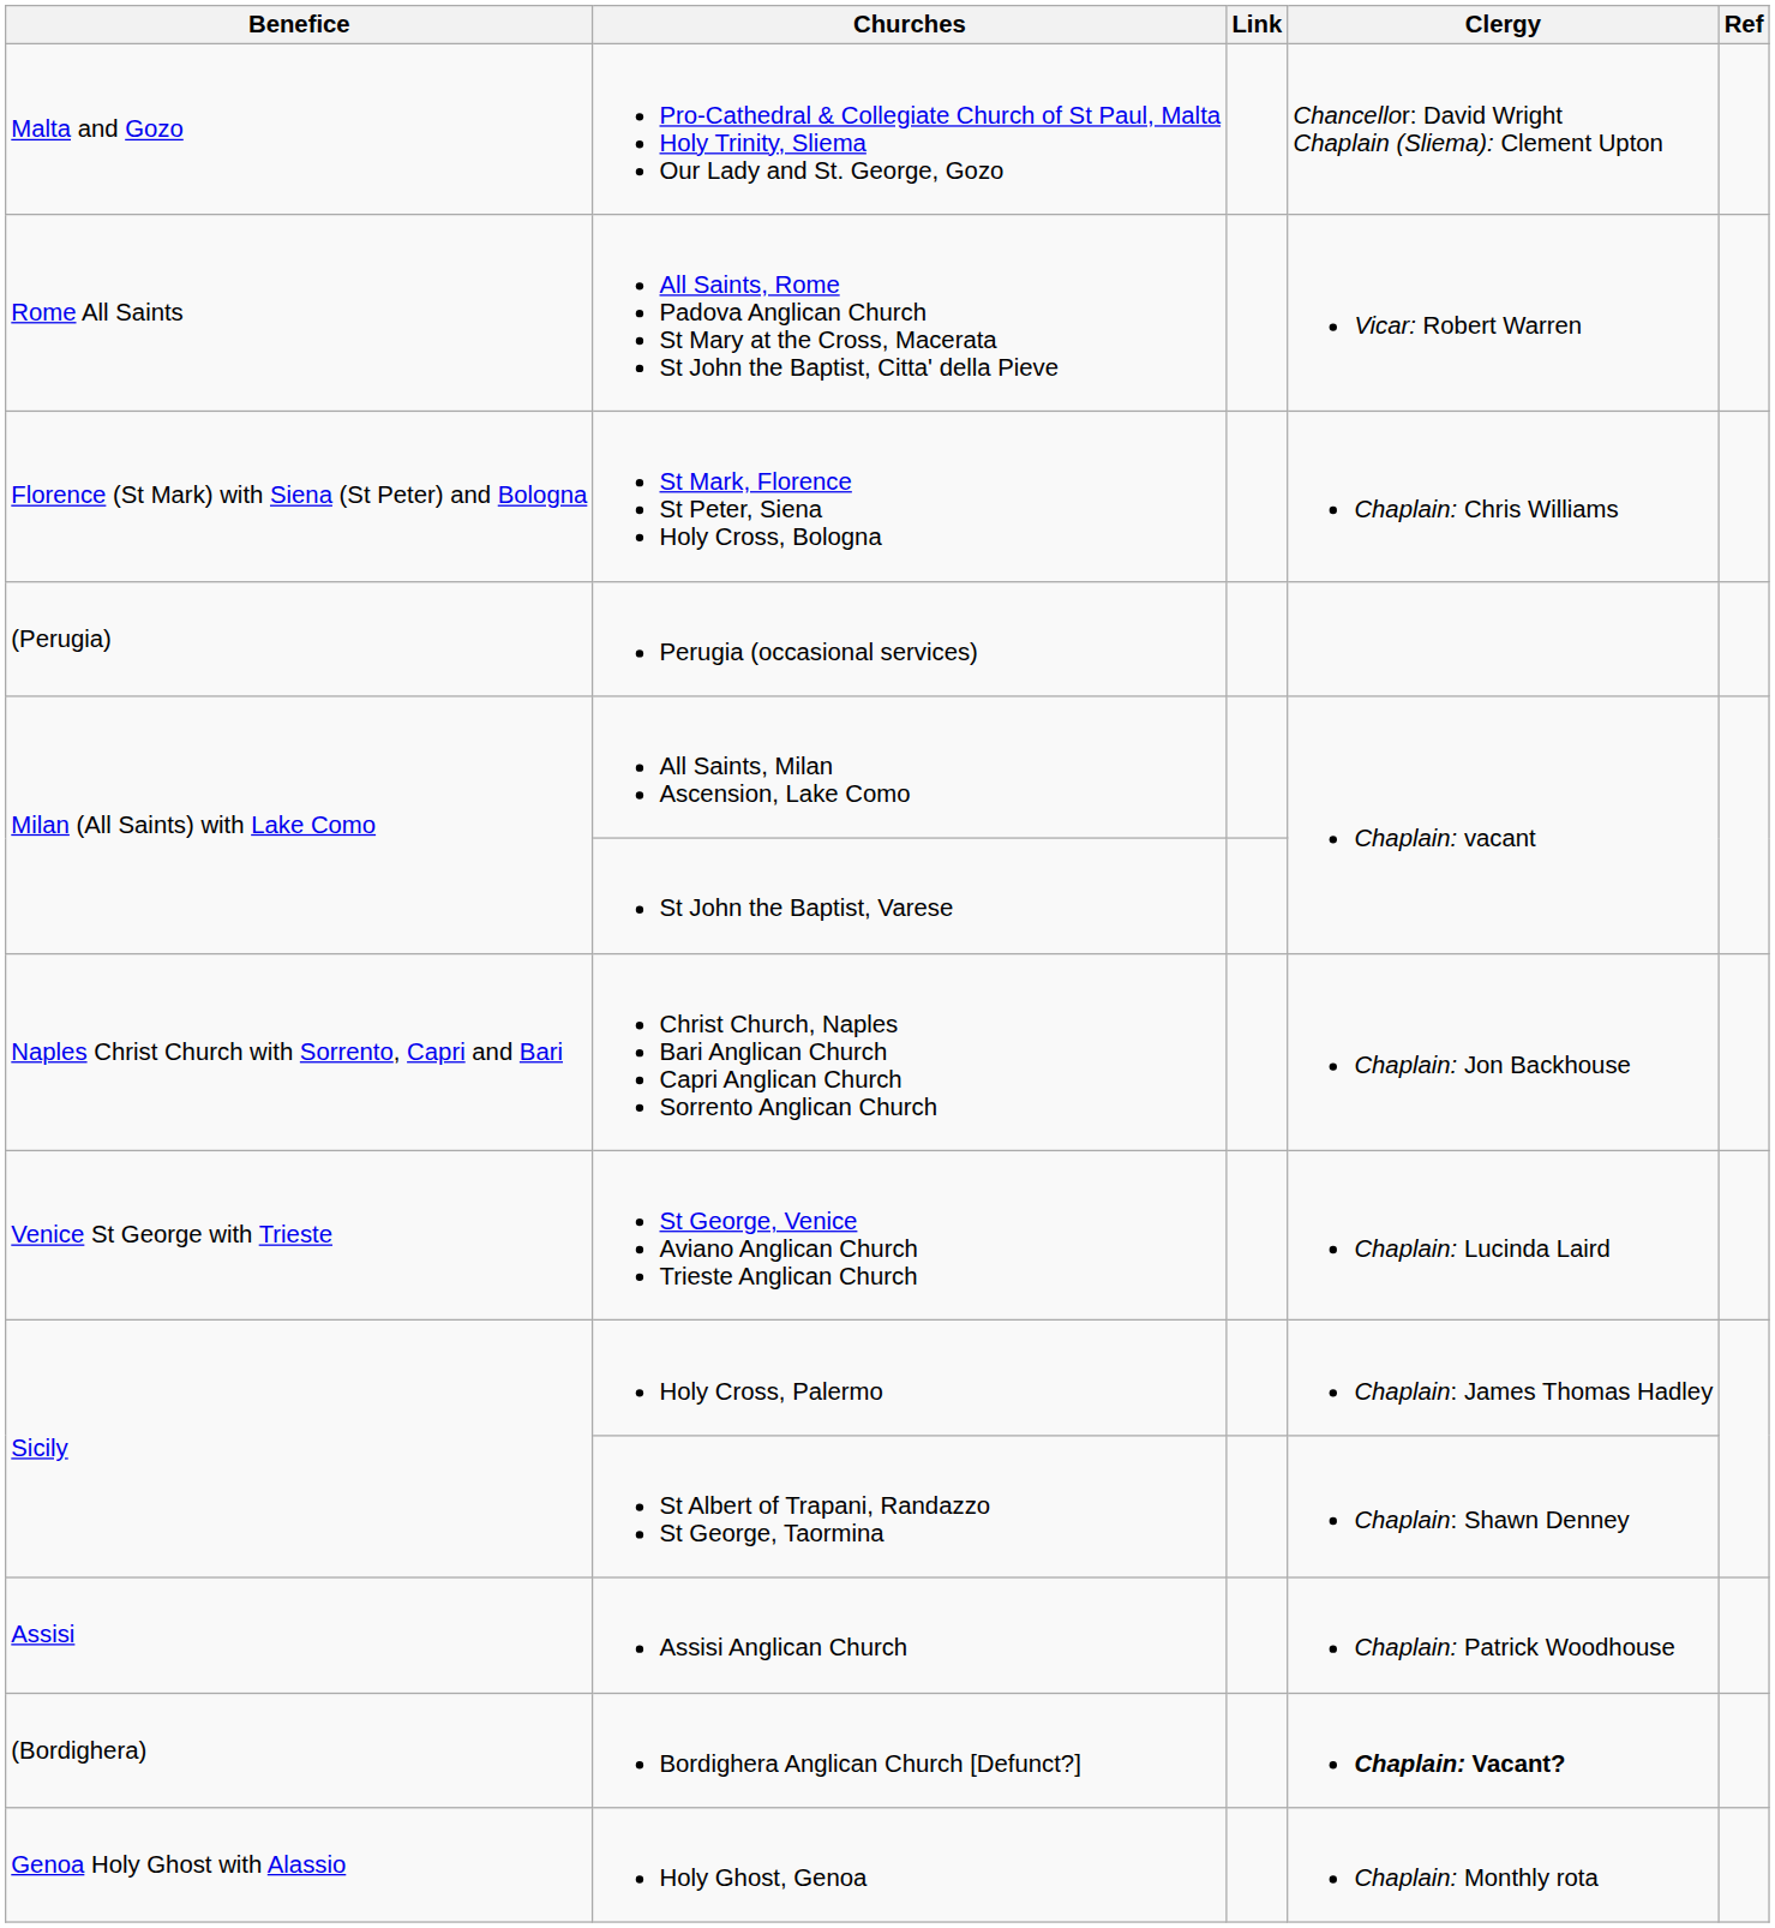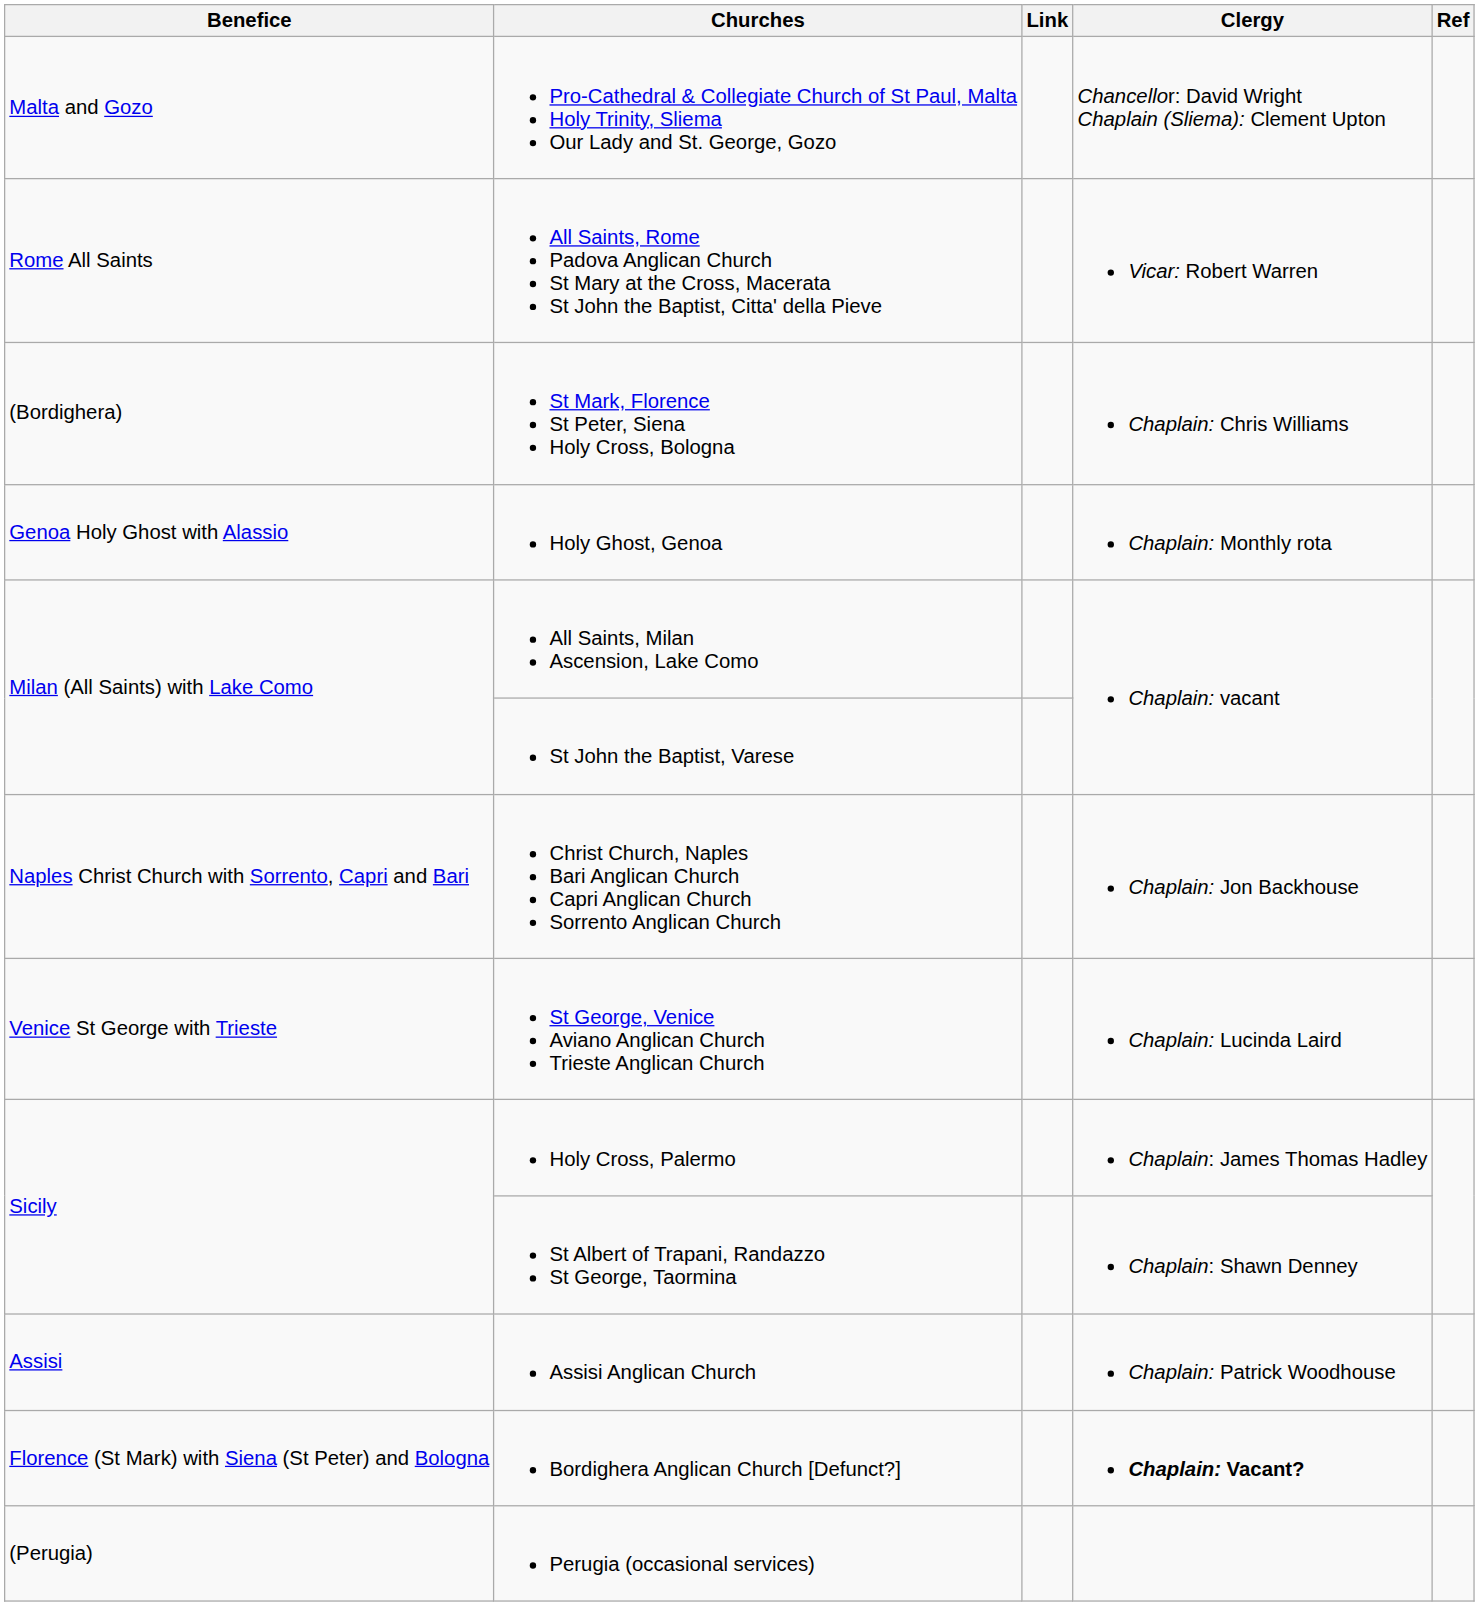 <table class="wikitable">
 <tr>
 <th>Benefice</th>
 <th>Churches</th>
 <th>Link</th>
 <th>Clergy</th>
 <th>Ref</th>
 </tr>
 <tr>
 <td><a href='#'>Malta</a> and <a href='#'>Gozo</a></td>
 <td><br><ul><li><a href='#'>Pro-Cathedral & Collegiate Church of St Paul, Malta</a></li><li><a href='#'>Holy Trinity, Sliema</a></li><li>Our Lady and St. George, Gozo</li></ul></td>
 <td></td>
 <td><em>Chancello</em>r: David Wright<br><em>Chaplain (Sliema):</em> Clement Upton</td>
 <td></td>
 </tr>
 <tr>
 <td><a href='#'>Rome</a> All Saints</td>
 <td><br><ul><li><a href='#'>All Saints, Rome</a></li><li>Padova Anglican Church</li><li>St Mary at the Cross, Macerata</li><li>St John the Baptist, Citta' della Pieve</li></ul></td>
 <td></td>
 <td><br><ul><li><em>Vicar:</em> Robert Warren</li></ul></td>
 <td></td>
 </tr>
 <tr>
-<td><a href='#'>Florence</a> (St Mark) with <a href='#'>Siena</a> (St Peter) and <a href='#'>Bologna</a></td>
+<td>(Bordighera)</td>
 <td><br><ul><li><a href='#'>St Mark, Florence</a></li><li>St Peter, Siena</li><li>Holy Cross, Bologna</li></ul></td>
 <td></td>
 <td><br><ul><li><em>Chaplain:</em> Chris Williams</li></ul></td>
 <td></td>
 </tr>
 <tr>
-<td>(Perugia)</td>
-<td><br><ul><li>Perugia (occasional services)</li></ul></td>
+<td><a href='#'>Genoa</a> Holy Ghost with <a href='#'>Alassio</a></td>
+<td><br><ul><li>Holy Ghost, Genoa</li></ul></td>
 <td></td>
-<td></td>
+<td><br><ul><li><em>Chaplain:</em> Monthly rota</li></ul></td>
 <td></td>
 </tr>
 <tr>
 <td rowspan="2"><a href='#'>Milan</a> (All Saints) with <a href='#'>Lake Como</a></td>
 <td><br><ul><li>All Saints, Milan</li><li>Ascension, Lake Como</li></ul></td>
 <td></td>
 <td rowspan="2"><br><ul><li><em>Chaplain:</em> vacant</li></ul></td>
 <td rowspan="2"></td>
 </tr>
 <tr>
 <td><br><ul><li>St John the Baptist, Varese</li></ul></td>
 <td> </td>
 </tr>
 <tr>
 <td><a href='#'>Naples</a> Christ Church with <a href='#'>Sorrento</a>, <a href='#'>Capri</a> and <a href='#'>Bari</a></td>
 <td><br><ul><li>Christ Church, Naples</li><li>Bari Anglican Church</li><li>Capri Anglican Church</li><li>Sorrento Anglican Church</li></ul></td>
 <td></td>
 <td><br><ul><li><em>Chaplain:</em> Jon Backhouse</li></ul></td>
 <td></td>
 </tr>
 <tr>
 <td><a href='#'>Venice</a> St George with <a href='#'>Trieste</a></td>
 <td><br><ul><li><a href='#'>St George, Venice</a></li><li>Aviano Anglican Church</li><li>Trieste Anglican Church</li></ul></td>
 <td></td>
 <td><br><ul><li><em>Chaplain:</em> Lucinda Laird</li></ul></td>
 <td></td>
 </tr>
 <tr>
 <td rowspan="2"><a href='#'>Sicily</a></td>
 <td><br><ul><li>Holy Cross, Palermo</li></ul></td>
 <td></td>
 <td><br><ul><li><em>Chaplain</em>: James Thomas Hadley</li></ul></td>
 <td rowspan="2"></td>
 </tr>
 <tr>
 <td><br><ul><li>St Albert of Trapani, Randazzo</li><li>St George, Taormina</li></ul></td>
 <td> </td>
 <td><br><ul><li><em>Chaplain</em>: Shawn Denney</li></ul></td>
 </tr>
 <tr>
 <td><a href='#'>Assisi</a></td>
 <td><br><ul><li>Assisi Anglican Church</li></ul></td>
 <td></td>
 <td><br><ul><li><em>Chaplain:</em> Patrick Woodhouse</li></ul></td>
 <td></td>
 </tr>
 <tr>
-<td>(Bordighera)</td>
+<td><a href='#'>Florence</a> (St Mark) with <a href='#'>Siena</a> (St Peter) and <a href='#'>Bologna</a></td>
 <td><br><ul><li>Bordighera Anglican Church [Defunct?]</li></ul></td>
 <td></td>
 <td><strong><br><ul><li><em>Chaplain:</em> Vacant?</li></ul></strong></td>
 <td></td>
 </tr>
 <tr>
-<td><a href='#'>Genoa</a> Holy Ghost with <a href='#'>Alassio</a></td>
-<td><br><ul><li>Holy Ghost, Genoa</li></ul></td>
+<td>(Perugia)</td>
+<td><br><ul><li>Perugia (occasional services)</li></ul></td>
 <td></td>
-<td><br><ul><li><em>Chaplain:</em> Monthly rota</li></ul></td>
+<td></td>
 <td></td>
 </tr>
 </table>
